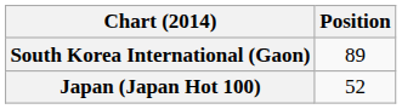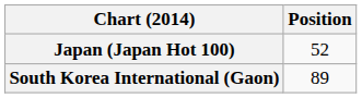 <table class="wikitable plainrowheaders">
 <tr>
 <th scope="col">Chart (2014)</th>
 <th scope="col">Position</th>
 </tr>
 <tr>
+<th scope="row">Japan (Japan Hot 100)</th>
+<td style="text-align:center;">52</td>
+</tr>
+<tr>
 <th scope="row">South Korea International (Gaon)</th>
 <td style="text-align:center;">89</td>
 </tr>
-<tr>
-<th scope="row">Japan (Japan Hot 100)</th>
-<td style="text-align:center;">52</td>
-</tr>
 </table>
